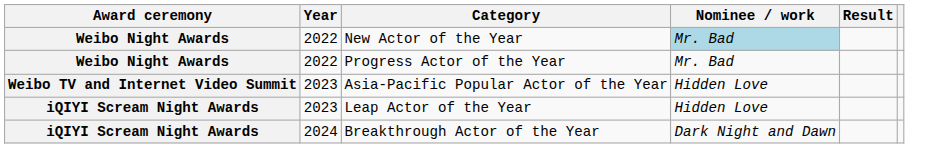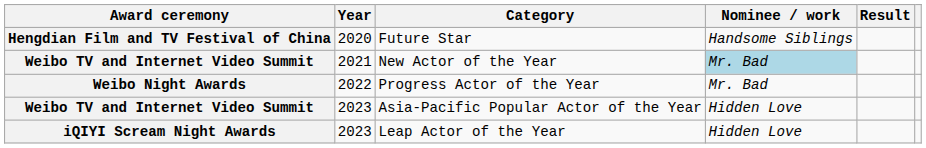 <table class="wikitable sortable plainrowheaders">
 <tr>
 <th scope="col">Award ceremony</th>
 <th scope="col">Year</th>
 <th scope="col">Category</th>
 <th scope="col">Nominee / work</th>
 <th scope="col">Result</th>
 <th scope="col" class="unsortable"></th>
 </tr>
 <tr>
-<th scope="row">Weibo Night Awards</th>
-<td>2022</td>
+<th scope="row">Hengdian Film and TV Festival of China</th>
+<td>2020</td>
+<td>Future Star</td>
+<td><em>Handsome Siblings</em></td>
+<td></td>
+<td></td>
+</tr>
+<tr>
+<th scope="row">Weibo TV and Internet Video Summit</th>
+<td>2021</td>
 <td>New Actor of the Year</td>
 <td style="background: lightblue;"><em>Mr. Bad</em></td>
 <td></td>
 <td></td>
 </tr>
 <tr>
 <th scope="row">Weibo Night Awards</th>
 <td>2022</td>
 <td>Progress Actor of the Year</td>
 <td><em>Mr. Bad</em></td>
 <td></td>
 <td></td>
 </tr>
 <tr>
 <th scope="row">Weibo TV and Internet Video Summit</th>
 <td>2023</td>
 <td>Asia-Pacific Popular Actor of the Year</td>
 <td><em>Hidden Love</em></td>
 <td></td>
 <td></td>
 </tr>
 <tr>
 <th scope="row">iQIYI Scream Night Awards</th>
 <td>2023</td>
 <td>Leap Actor of the Year</td>
 <td><em>Hidden Love</em></td>
 <td></td>
 <td></td>
 </tr>
-<tr>
-<th scope="row">iQIYI Scream Night Awards</th>
-<td>2024</td>
-<td>Breakthrough Actor of the Year</td>
-<td><em>Dark Night and Dawn</em></td>
-<td></td>
-<td></td>
-</tr>
 </table>
